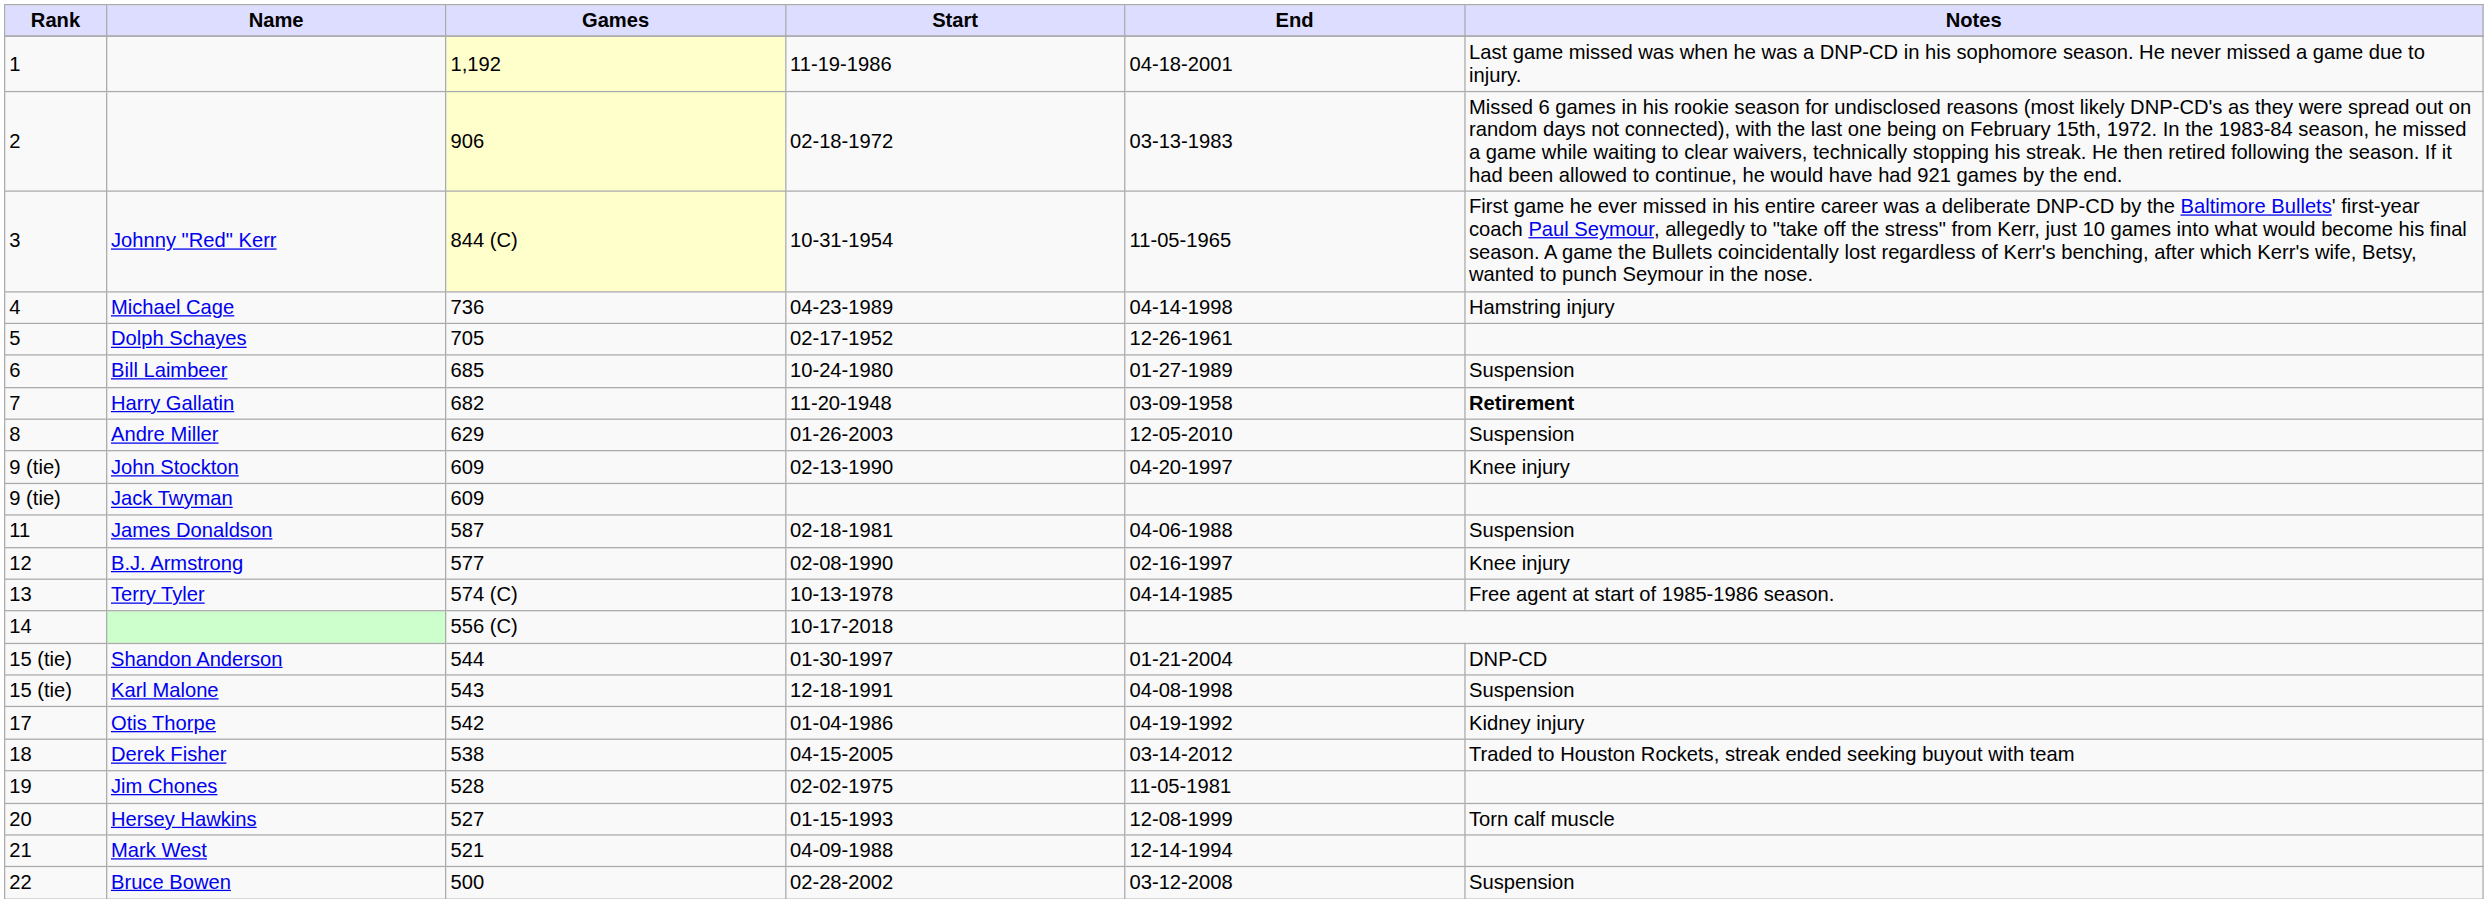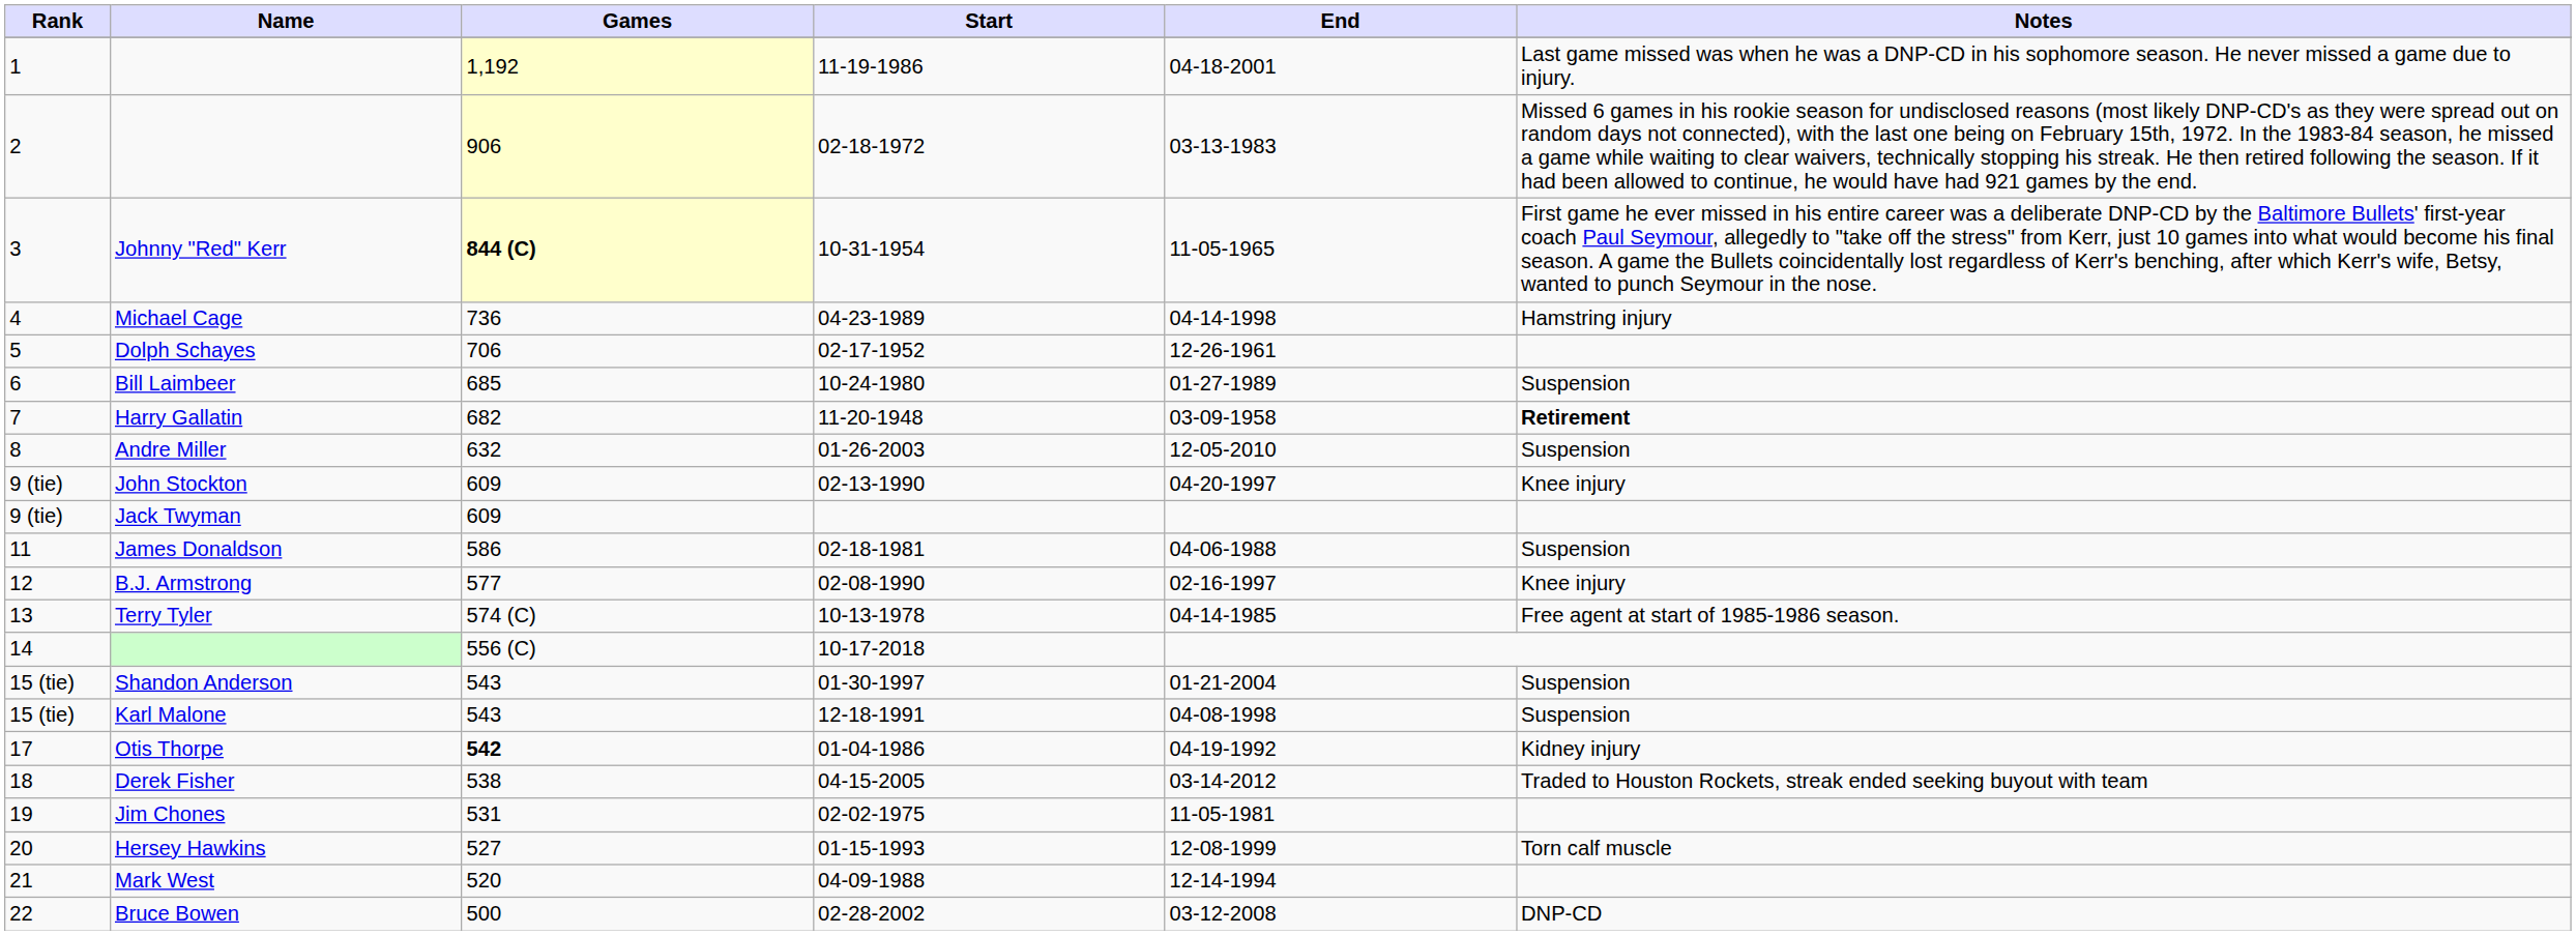 <table class="wikitable">
 <tr>
 <th style="background:#ddf; width:1%;">Rank</th>
 <th style="background:#ddf; width:5%;">Name</th>
 <th style="background:#ddf; width:5%;">Games</th>
 <th style="background:#ddf; width:5%;">Start</th>
 <th style="background:#ddf; width:5%;">End</th>
 <th style="background:#ddf; width:15%;">Notes</th>
 </tr>
 <tr>
 </tr>
 <tr>
 <td>1</td>
 <td></td>
 <td style="background:#ffc;">1,192</td>
 <td>11-19-1986</td>
 <td>04-18-2001</td>
 <td>Last game missed was when he was a DNP-CD in his sophomore season. He never missed a game due to injury.</td>
 </tr>
 <tr>
 <td>2</td>
 <td></td>
 <td style="background:#ffc;">906</td>
 <td>02-18-1972</td>
 <td>03-13-1983</td>
 <td>Missed 6 games in his rookie season for undisclosed reasons (most likely DNP-CD's as they were spread out on random days not connected), with the last one being on February 15th, 1972. In the 1983-84 season, he missed a game while waiting to clear waivers, technically stopping his streak. He then retired following the season. If it had been allowed to continue, he would have had 921 games by the end.</td>
 </tr>
 <tr>
 <td>3</td>
 <td><a href='#'>Johnny "Red" Kerr</a></td>
-<td style="background:#ffc;">844 (C)</td>
+<td style="background:#ffc;"><strong>844 (C)</strong></td>
 <td>10-31-1954</td>
 <td>11-05-1965</td>
 <td>First game he ever missed in his entire career was a deliberate DNP-CD by the <a href='#'>Baltimore Bullets</a>' first-year coach <a href='#'>Paul Seymour</a>, allegedly to "take off the stress" from Kerr, just 10 games into what would become his final season. A game the Bullets coincidentally lost regardless of Kerr's benching, after which Kerr's wife, Betsy, wanted to punch Seymour in the nose. </td>
 </tr>
 <tr>
 <td>4</td>
 <td><a href='#'>Michael Cage</a></td>
 <td>736</td>
 <td>04-23-1989</td>
 <td>04-14-1998</td>
 <td>Hamstring injury </td>
 </tr>
 <tr>
 <td>5</td>
 <td><a href='#'>Dolph Schayes</a></td>
-<td>705</td>
+<td>706</td>
 <td>02-17-1952</td>
 <td>12-26-1961</td>
 <td></td>
 </tr>
 <tr>
 <td>6</td>
 <td><a href='#'>Bill Laimbeer</a></td>
 <td>685</td>
 <td>10-24-1980</td>
 <td>01-27-1989</td>
 <td>Suspension </td>
 </tr>
 <tr>
 <td>7</td>
 <td><a href='#'>Harry Gallatin</a></td>
 <td>682</td>
 <td>11-20-1948</td>
 <td>03-09-1958</td>
 <td><strong>Retirement</strong></td>
 </tr>
 <tr>
 <td>8</td>
 <td><a href='#'>Andre Miller</a></td>
-<td>629</td>
+<td>632</td>
 <td>01-26-2003</td>
 <td>12-05-2010</td>
 <td>Suspension </td>
 </tr>
 <tr>
 <td>9 (tie)</td>
 <td><a href='#'>John Stockton</a></td>
 <td>609</td>
 <td>02-13-1990</td>
 <td>04-20-1997</td>
 <td>Knee injury </td>
 </tr>
 <tr>
 <td>9 (tie)</td>
 <td><a href='#'>Jack Twyman</a></td>
 <td>609</td>
 <td></td>
 <td></td>
 <td></td>
 </tr>
 <tr>
 <td>11</td>
 <td><a href='#'>James Donaldson</a></td>
-<td>587</td>
+<td>586</td>
 <td>02-18-1981</td>
 <td>04-06-1988</td>
 <td>Suspension  </td>
 </tr>
 <tr>
 <td>12</td>
 <td><a href='#'>B.J. Armstrong</a></td>
 <td>577</td>
 <td>02-08-1990</td>
 <td>02-16-1997</td>
 <td>Knee injury </td>
 </tr>
 <tr>
 <td>13</td>
 <td><a href='#'>Terry Tyler</a></td>
 <td>574 (C)</td>
 <td>10-13-1978</td>
 <td>04-14-1985</td>
 <td>Free agent at start of 1985-1986 season.</td>
 </tr>
 <tr>
 <td>14</td>
 <td style="background:#cfc;"></td>
 <td>556 (C)</td>
 <td>10-17-2018</td>
 </tr>
 <tr>
 <td>15 (tie)</td>
 <td><a href='#'>Shandon Anderson</a></td>
-<td>544</td>
+<td>543</td>
 <td>01-30-1997</td>
 <td>01-21-2004</td>
-<td>DNP-CD </td>
+<td>Suspension </td>
 </tr>
 <tr>
 <td>15 (tie)</td>
 <td><a href='#'>Karl Malone</a></td>
 <td>543</td>
 <td>12-18-1991</td>
 <td>04-08-1998</td>
 <td>Suspension </td>
 </tr>
 <tr>
 <td>17</td>
 <td><a href='#'>Otis Thorpe</a></td>
-<td>542</td>
+<td><strong>542</strong></td>
 <td>01-04-1986</td>
 <td>04-19-1992</td>
 <td>Kidney injury </td>
 </tr>
 <tr>
 <td>18</td>
 <td><a href='#'>Derek Fisher</a></td>
 <td>538</td>
 <td>04-15-2005</td>
 <td>03-14-2012</td>
 <td>Traded to Houston Rockets, streak ended seeking buyout with team </td>
 </tr>
 <tr>
 <td>19</td>
 <td><a href='#'>Jim Chones</a></td>
-<td>528</td>
+<td>531</td>
 <td>02-02-1975</td>
 <td>11-05-1981</td>
 <td></td>
 </tr>
 <tr>
 <td>20</td>
 <td><a href='#'>Hersey Hawkins</a></td>
 <td>527</td>
 <td>01-15-1993</td>
 <td>12-08-1999</td>
 <td>Torn calf muscle </td>
 </tr>
 <tr>
 <td>21</td>
 <td><a href='#'>Mark West</a></td>
-<td>521</td>
+<td>520</td>
 <td>04-09-1988</td>
 <td>12-14-1994</td>
 <td></td>
 </tr>
 <tr>
 <td>22</td>
 <td><a href='#'>Bruce Bowen</a></td>
 <td>500</td>
 <td>02-28-2002</td>
 <td>03-12-2008</td>
-<td>Suspension </td>
+<td>DNP-CD </td>
 </tr>
 </table>
